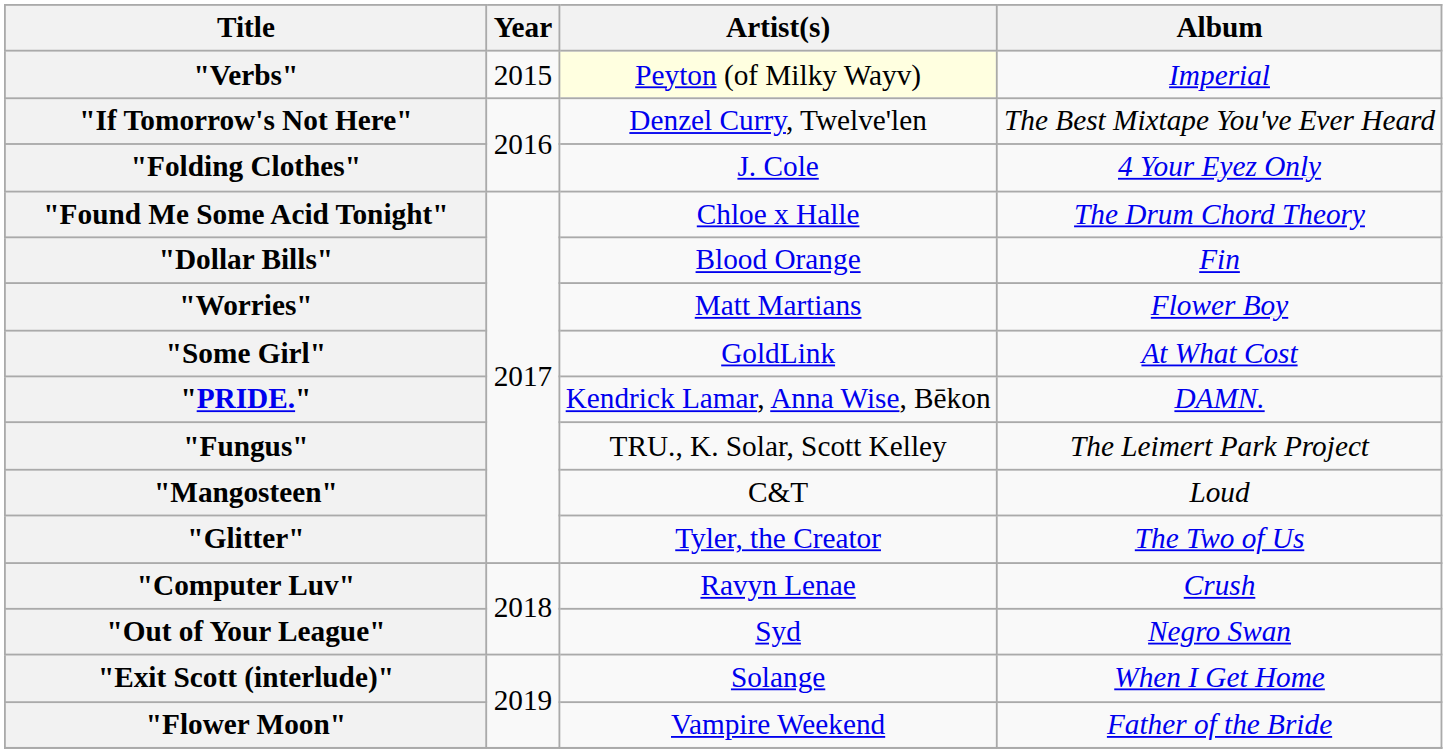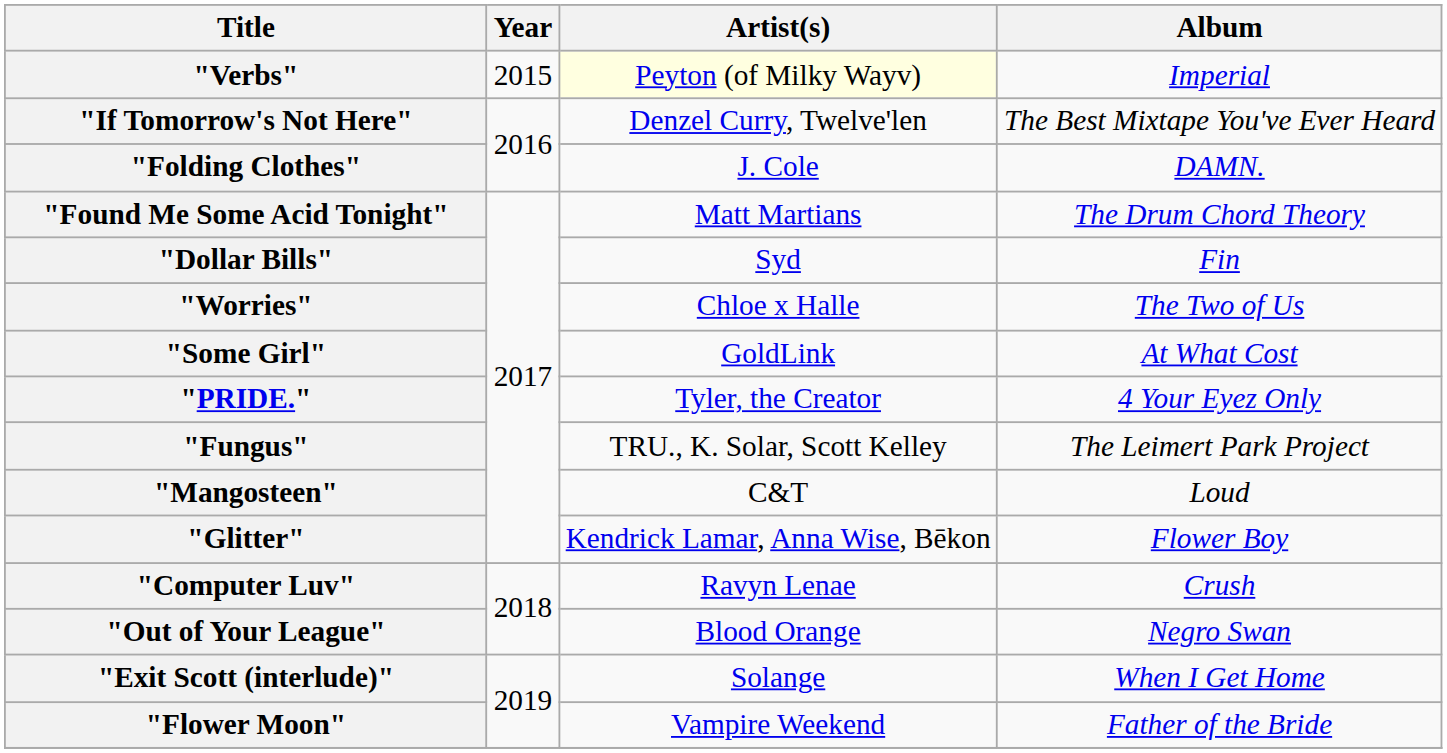 <table class="wikitable plainrowheaders" style="text-align:center;">
 <tr>
 <th scope="col" style="width:16em;">Title</th>
 <th scope="col" style="width:2em;">Year</th>
 <th scope="col">Artist(s)</th>
 <th scope="col">Album</th>
 </tr>
 <tr>
 <th scope="row">"Verbs"</th>
 <td>2015</td>
 <td style="background: lightyellow;"><a href='#'>Peyton</a> (of Milky Wayv)</td>
 <td><em><a href='#'>Imperial</a></em></td>
 </tr>
 <tr>
 <th scope="row">"If Tomorrow's Not Here"</th>
 <td rowspan="2">2016</td>
 <td><a href='#'>Denzel Curry</a>, Twelve'len</td>
 <td><em>The Best Mixtape You've Ever Heard</em></td>
 </tr>
 <tr>
 <th scope="row">"Folding Clothes"</th>
 <td><a href='#'>J. Cole</a></td>
-<td><em><a href='#'>4 Your Eyez Only</a></em></td>
+<td><em><a href='#'>DAMN.</a></em></td>
 </tr>
 <tr>
 <th scope="row">"Found Me Some Acid Tonight"</th>
 <td rowspan="8">2017</td>
-<td><a href='#'>Chloe x Halle</a></td>
+<td><a href='#'>Matt Martians</a></td>
 <td><em><a href='#'>The Drum Chord Theory</a></em></td>
 </tr>
 <tr>
 <th scope="row">"Dollar Bills"</th>
-<td><a href='#'>Blood Orange</a></td>
+<td><a href='#'>Syd</a></td>
 <td><em><a href='#'>Fin</a></em></td>
 </tr>
 <tr>
 <th scope="row">"Worries"</th>
-<td><a href='#'>Matt Martians</a></td>
-<td><em><a href='#'>Flower Boy</a></em></td>
+<td><a href='#'>Chloe x Halle</a></td>
+<td><em><a href='#'>The Two of Us</a></em></td>
 </tr>
 <tr>
 <th scope="row">"Some Girl"</th>
 <td><a href='#'>GoldLink</a></td>
 <td><em><a href='#'>At What Cost</a></em></td>
 </tr>
 <tr>
 <th scope="row">"<a href='#'>PRIDE.</a>"</th>
-<td><a href='#'>Kendrick Lamar</a>, <a href='#'>Anna Wise</a>, Bēkon</td>
-<td><em><a href='#'>DAMN.</a></em></td>
+<td><a href='#'>Tyler, the Creator</a></td>
+<td><em><a href='#'>4 Your Eyez Only</a></em></td>
 </tr>
 <tr>
 <th scope="row">"Fungus"</th>
 <td>TRU., K. Solar, Scott Kelley</td>
 <td><em>The Leimert Park Project</em></td>
 </tr>
 <tr>
 <th scope="row">"Mangosteen"</th>
 <td>C&T</td>
 <td><em>Loud</em></td>
 </tr>
 <tr>
 <th scope="row">"Glitter"</th>
-<td><a href='#'>Tyler, the Creator</a></td>
-<td><em><a href='#'>The Two of Us</a></em></td>
+<td><a href='#'>Kendrick Lamar</a>, <a href='#'>Anna Wise</a>, Bēkon</td>
+<td><em><a href='#'>Flower Boy</a></em></td>
 </tr>
 <tr>
 <th scope="row">"Computer Luv"</th>
 <td rowspan="2">2018</td>
 <td><a href='#'>Ravyn Lenae</a></td>
 <td><em><a href='#'>Crush</a></em></td>
 </tr>
 <tr>
 <th scope="row">"Out of Your League"</th>
-<td><a href='#'>Syd</a></td>
+<td><a href='#'>Blood Orange</a></td>
 <td><em><a href='#'>Negro Swan</a></em></td>
 </tr>
 <tr>
 <th scope="row">"Exit Scott (interlude)"</th>
 <td rowspan="2">2019</td>
 <td><a href='#'>Solange</a></td>
 <td><em><a href='#'>When I Get Home</a></em></td>
 </tr>
 <tr>
 <th scope="row">"Flower Moon"</th>
 <td><a href='#'>Vampire Weekend</a></td>
 <td><em><a href='#'>Father of the Bride</a></em></td>
 </tr>
 <tr>
 </tr>
 </table>
